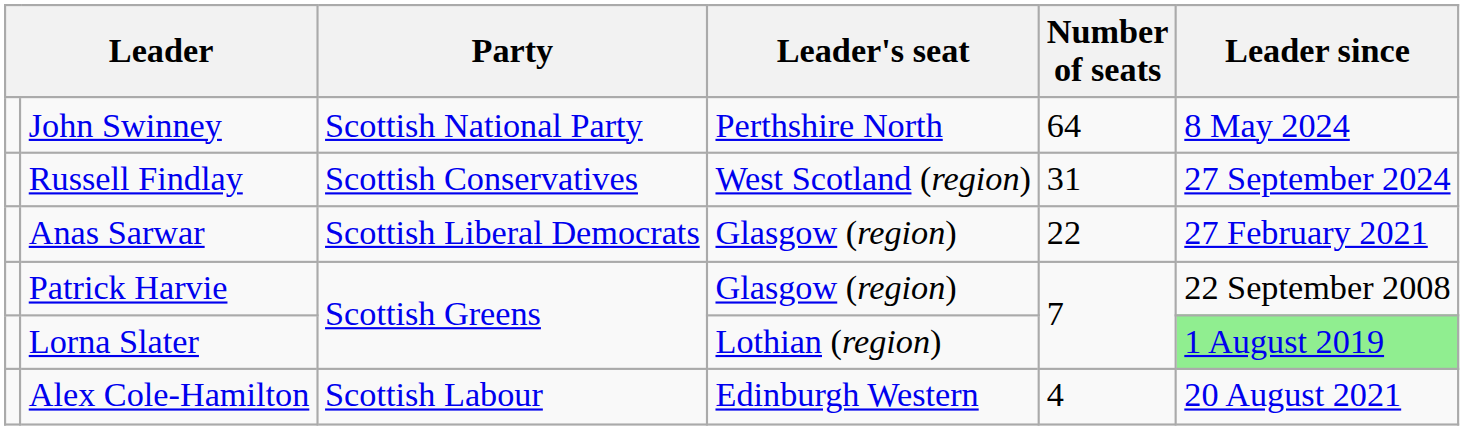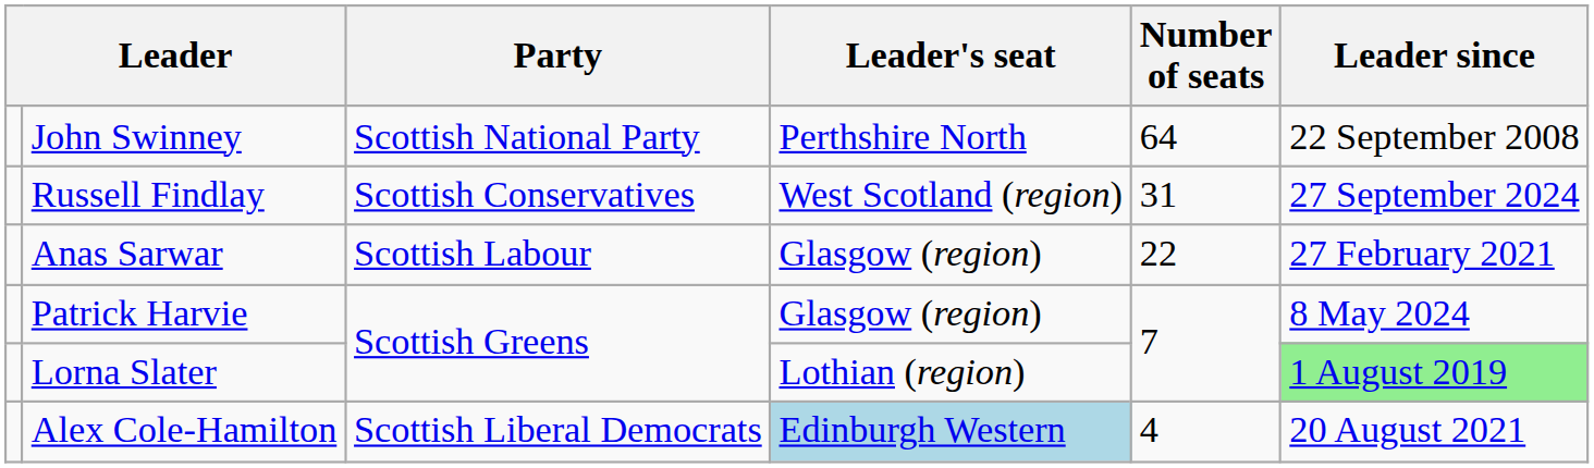 <table class="wikitable">
 <tr>
 <th colspan="2">Leader</th>
 <th>Party</th>
 <th>Leader's seat</th>
 <th>Number<br>of seats</th>
 <th>Leader since</th>
 </tr>
 <tr>
 <td></td>
 <td><a href='#'>John Swinney</a></td>
 <td><a href='#'>Scottish National Party</a></td>
 <td><a href='#'>Perthshire North</a></td>
 <td>64</td>
-<td><a href='#'>8 May 2024</a></td>
+<td>22 September 2008</td>
 </tr>
 <tr>
 <td></td>
 <td><a href='#'>Russell Findlay</a></td>
 <td><a href='#'>Scottish Conservatives</a></td>
 <td><a href='#'>West Scotland</a> (<em>region</em>)</td>
 <td>31</td>
 <td><a href='#'>27 September 2024</a></td>
 </tr>
 <tr>
 <td></td>
 <td><a href='#'>Anas Sarwar</a></td>
-<td><a href='#'>Scottish Liberal Democrats</a></td>
+<td><a href='#'>Scottish Labour</a></td>
 <td><a href='#'>Glasgow</a> (<em>region</em>)</td>
 <td>22</td>
 <td><a href='#'>27 February 2021</a></td>
 </tr>
 <tr>
 <td></td>
 <td><a href='#'>Patrick Harvie</a></td>
 <td rowspan=2><a href='#'>Scottish Greens</a></td>
 <td><a href='#'>Glasgow</a> (<em>region</em>)</td>
 <td rowspan=2>7</td>
-<td>22 September 2008</td>
+<td><a href='#'>8 May 2024</a></td>
 </tr>
 <tr>
 <td></td>
 <td><a href='#'>Lorna Slater</a></td>
 <td><a href='#'>Lothian</a> (<em>region</em>)</td>
 <td style="background: lightgreen;"><a href='#'>1 August 2019</a></td>
 </tr>
 <tr>
 <td></td>
 <td><a href='#'>Alex Cole-Hamilton</a></td>
-<td><a href='#'>Scottish Labour</a></td>
-<td><a href='#'>Edinburgh Western</a></td>
+<td><a href='#'>Scottish Liberal Democrats</a></td>
+<td style="background: lightblue;"><a href='#'>Edinburgh Western</a></td>
 <td>4</td>
 <td><a href='#'>20 August 2021</a></td>
 </tr>
 </table>
